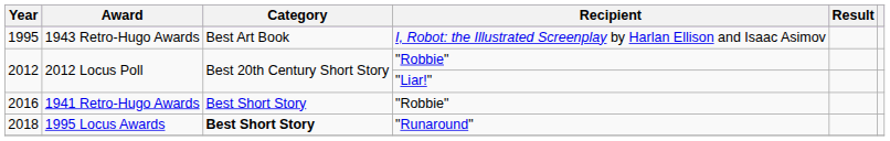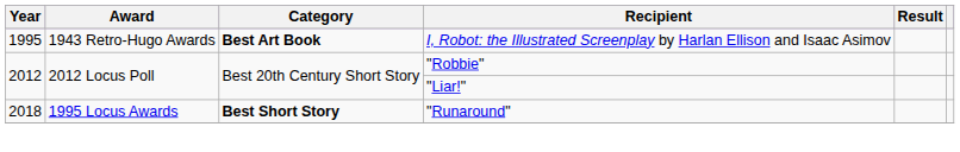 <table class="wikitable">
 <tr style="background:#96c; text-align:center;">
 <th>Year</th>
 <th>Award</th>
 <th>Category</th>
 <th>Recipient</th>
 <th>Result</th>
 <th></th>
 </tr>
 <tr>
 <td>1995</td>
 <td>1943 Retro-Hugo Awards</td>
-<td>Best Art Book</td>
+<td><strong>Best Art Book</strong></td>
 <td><em><a href='#'>I, Robot: the Illustrated Screenplay</a></em> by <a href='#'>Harlan Ellison</a> and Isaac Asimov</td>
 <td></td>
 <td style="text-align:center;"></td>
 </tr>
 <tr>
 <td rowspan="2">2012</td>
 <td rowspan="2">2012 Locus Poll</td>
 <td rowspan="2">Best 20th Century Short Story</td>
 <td>"<a href='#'>Robbie</a>"</td>
 <td></td>
 <td style="text-align:center;"></td>
 </tr>
 <tr>
 <td>"<a href='#'>Liar!</a>"</td>
 <td></td>
 <td style="text-align:center;"></td>
 </tr>
 <tr>
-<td>2016</td>
-<td><a href='#'>1941 Retro-Hugo Awards</a></td>
-<td><a href='#'>Best Short Story</a></td>
-<td>"Robbie"</td>
-<td></td>
-<td style="text-align:center;"></td>
-</tr>
-<tr>
 <td>2018</td>
 <td><a href='#'>1995 Locus Awards</a></td>
 <td><strong>Best Short Story</strong></td>
 <td>"<a href='#'>Runaround</a>"</td>
 <td></td>
 <td style="text-align:center;"></td>
 </tr>
 <tr>
 </tr>
 </table>
